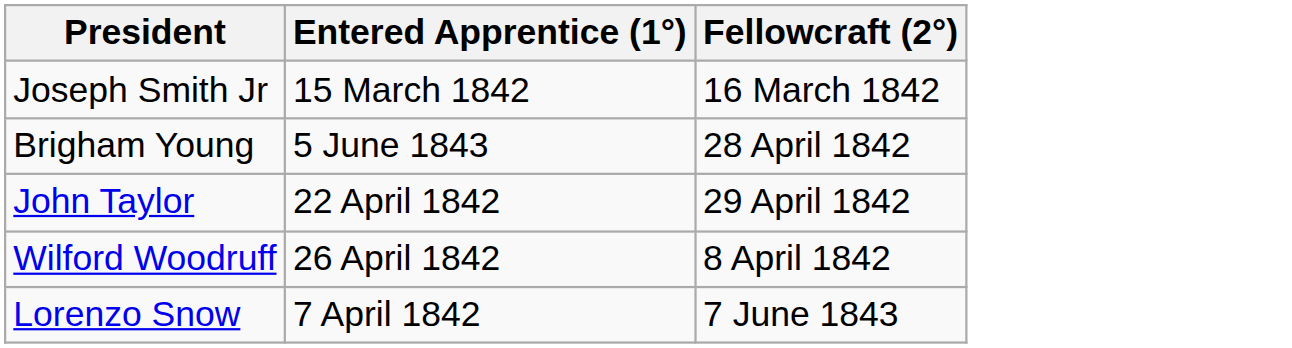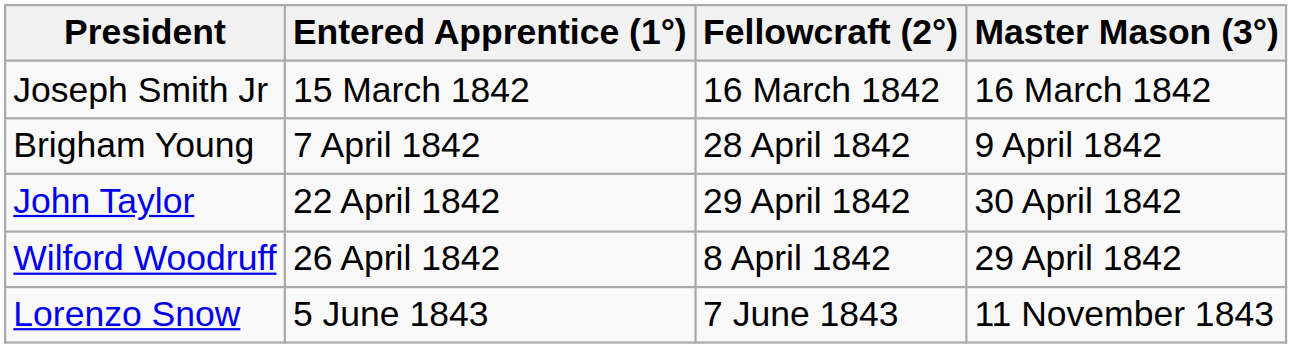 <table class="wikitable">
 <tr>
 <th>President</th>
 <th>Entered Apprentice (1°)</th>
 <th>Fellowcraft (2°)</th>
+<th>Master Mason (3°)</th>
 </tr>
 <tr>
 <td>Joseph Smith Jr</td>
 <td>15 March 1842</td>
 <td>16 March 1842</td>
+<td>16 March 1842</td>
 </tr>
 <tr>
 <td>Brigham Young</td>
-<td>5 June 1843</td>
+<td>7 April 1842</td>
 <td>28 April 1842</td>
+<td>9 April 1842</td>
 </tr>
 <tr>
 <td><a href='#'>John Taylor</a></td>
 <td>22 April 1842</td>
 <td>29 April 1842</td>
+<td>30 April 1842</td>
 </tr>
 <tr>
 <td><a href='#'>Wilford Woodruff</a></td>
 <td>26 April 1842</td>
 <td>8 April 1842</td>
+<td>29 April 1842</td>
 </tr>
 <tr>
 <td><a href='#'>Lorenzo Snow</a></td>
-<td>7 April 1842</td>
+<td>5 June 1843</td>
 <td>7 June 1843</td>
+<td>11 November 1843</td>
 </tr>
 </table>
